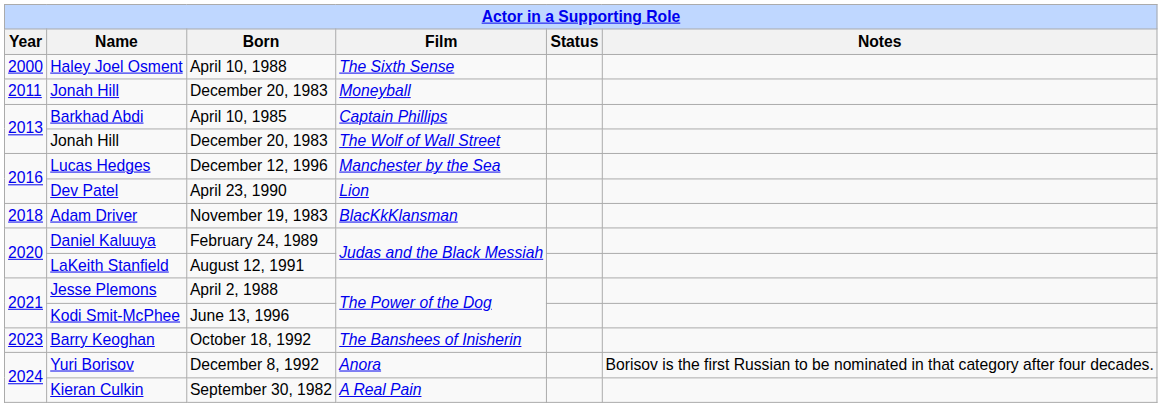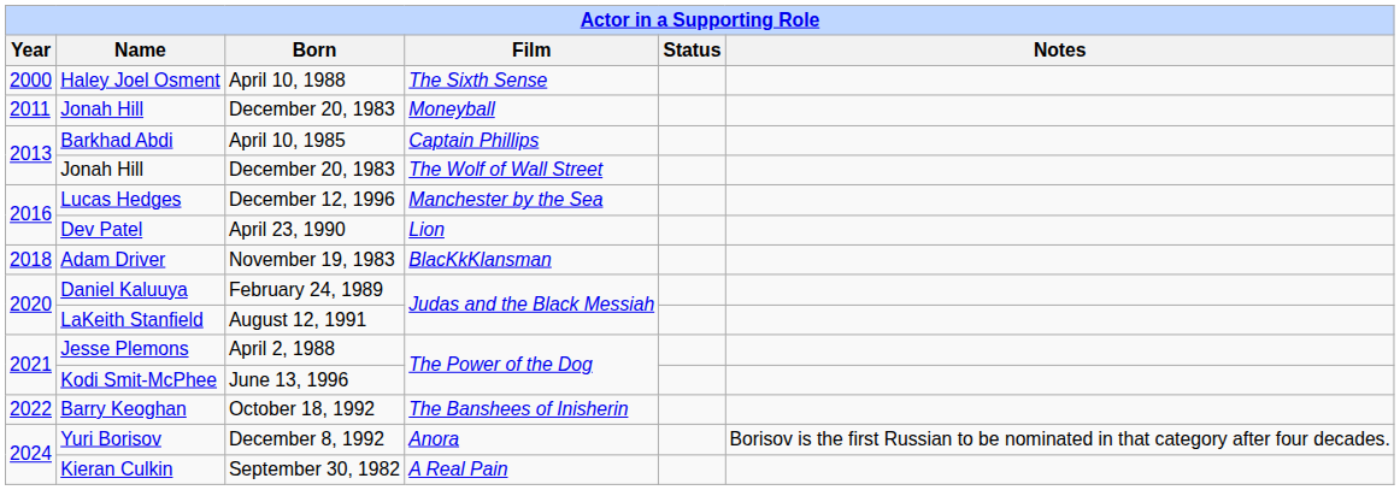 <table class="wikitable plainrowheaders">
 <tr style="background:#bfd7ff;">
 <td colspan="6" style="text-align:center;"><strong><a href='#'>Actor in a Supporting Role</a></strong></td>
 </tr>
 <tr style="background:#ebf5ff;">
 <th>Year</th>
 <th>Name</th>
 <th>Born</th>
 <th>Film</th>
 <th>Status</th>
 <th>Notes</th>
 </tr>
 <tr>
 <td><a href='#'>2000</a><br></td>
 <td><a href='#'>Haley Joel Osment</a></td>
 <td>April 10, 1988</td>
 <td><em><a href='#'>The Sixth Sense</a></em></td>
 <td></td>
 <td></td>
 </tr>
 <tr>
 <td><a href='#'>2011</a><br></td>
 <td><a href='#'>Jonah Hill</a></td>
 <td>December 20, 1983</td>
 <td><a href='#'><em>Moneyball</em></a></td>
 <td></td>
 <td></td>
 </tr>
 <tr>
 <td rowspan="2"><a href='#'>2013</a><br></td>
 <td><a href='#'>Barkhad Abdi</a></td>
 <td>April 10, 1985</td>
 <td><em><a href='#'>Captain Phillips</a></em></td>
 <td></td>
 <td></td>
 </tr>
 <tr>
 <td>Jonah Hill</td>
 <td>December 20, 1983</td>
 <td><em><a href='#'>The Wolf of Wall Street</a></em></td>
 <td></td>
 <td></td>
 </tr>
 <tr>
 <td rowspan="2"><a href='#'>2016</a><br></td>
 <td><a href='#'>Lucas Hedges</a></td>
 <td>December 12, 1996</td>
 <td><em><a href='#'>Manchester by the Sea</a></em></td>
 <td></td>
 <td></td>
 </tr>
 <tr>
 <td><a href='#'>Dev Patel</a></td>
 <td>April 23, 1990</td>
 <td><em><a href='#'>Lion</a></em></td>
 <td></td>
 <td></td>
 </tr>
 <tr>
 <td><a href='#'>2018</a><br></td>
 <td><a href='#'>Adam Driver</a></td>
 <td>November 19, 1983</td>
 <td><em><a href='#'>BlacKkKlansman</a></em></td>
 <td></td>
 <td></td>
 </tr>
 <tr>
 <td rowspan="2"><a href='#'>2020</a><br></td>
 <td><a href='#'>Daniel Kaluuya</a></td>
 <td>February 24, 1989</td>
 <td rowspan="2"><em><a href='#'>Judas and the Black Messiah</a></em></td>
 <td></td>
 <td></td>
 </tr>
 <tr>
 <td><a href='#'>LaKeith Stanfield</a></td>
 <td>August 12, 1991</td>
 <td></td>
 <td></td>
 </tr>
 <tr>
 <td rowspan="2"><a href='#'>2021</a><br></td>
 <td><a href='#'>Jesse Plemons</a></td>
 <td>April 2, 1988</td>
 <td rowspan="2"><em><a href='#'>The Power of the Dog</a></em></td>
 <td></td>
 <td></td>
 </tr>
 <tr>
 <td><a href='#'>Kodi Smit-McPhee</a></td>
 <td>June 13, 1996</td>
 <td></td>
 <td></td>
 </tr>
 <tr>
-<td><a href='#'>2023</a><br></td>
+<td><a href='#'>2022</a><br></td>
 <td><a href='#'>Barry Keoghan</a></td>
 <td>October 18, 1992</td>
 <td><em><a href='#'>The Banshees of Inisherin</a></em></td>
 <td></td>
 <td></td>
 </tr>
 <tr>
 <td rowspan="2"><a href='#'>2024</a><br></td>
 <td><a href='#'>Yuri Borisov</a></td>
 <td>December 8, 1992</td>
 <td><em><a href='#'>Anora</a></em></td>
 <td></td>
 <td>Borisov is the first Russian to be nominated in that category after four decades.</td>
 </tr>
 <tr>
 <td><a href='#'>Kieran Culkin</a></td>
 <td>September 30, 1982</td>
 <td><em><a href='#'>A Real Pain</a></em></td>
 <td></td>
 <td></td>
 </tr>
 </table>
